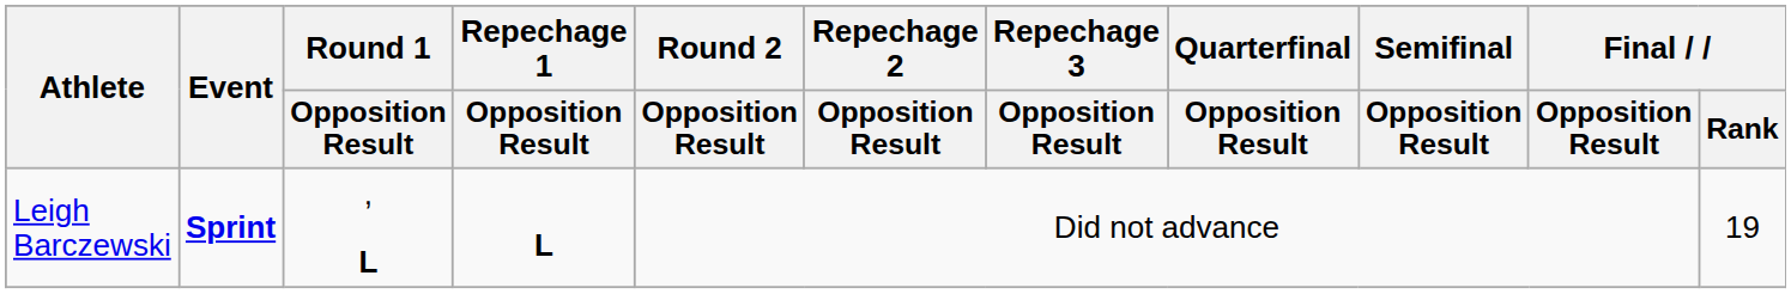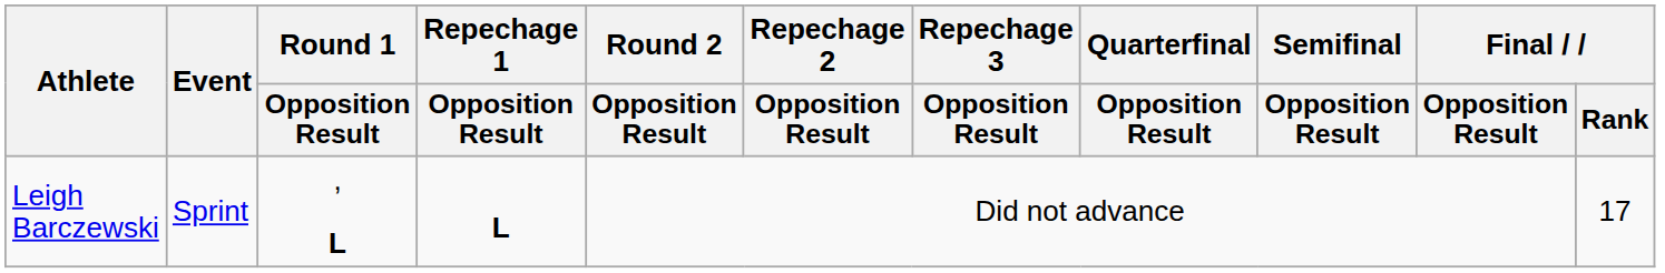 <table class=wikitable style=font-size:90%;text-align:center>
 <tr>
 <th rowspan=2>Athlete</th>
 <th rowspan=2>Event</th>
 <th>Round 1</th>
 <th>Repechage 1</th>
 <th>Round 2</th>
 <th>Repechage 2</th>
 <th>Repechage 3</th>
 <th>Quarterfinal</th>
 <th>Semifinal</th>
 <th colspan=2>Final /  / </th>
 </tr>
 <tr style=font-size:95%>
 <th>Opposition<br>Result</th>
 <th>Opposition<br>Result</th>
 <th>Opposition<br>Result</th>
 <th>Opposition<br>Result</th>
 <th>Opposition<br>Result</th>
 <th>Opposition<br>Result</th>
 <th>Opposition<br>Result</th>
 <th>Opposition<br>Result</th>
 <th>Rank</th>
 </tr>
 <tr>
 <td align=left><a href='#'>Leigh Barczewski</a></td>
-<td align=left><strong><a href='#'>Sprint</a></strong></td>
+<td align=left><a href='#'>Sprint</a></td>
 <td>,<br><br><strong>L</strong></td>
 <td><br><strong>L</strong> </td>
 <td colspan=6>Did not advance</td>
-<td>19</td>
+<td>17</td>
 </tr>
 </table>
